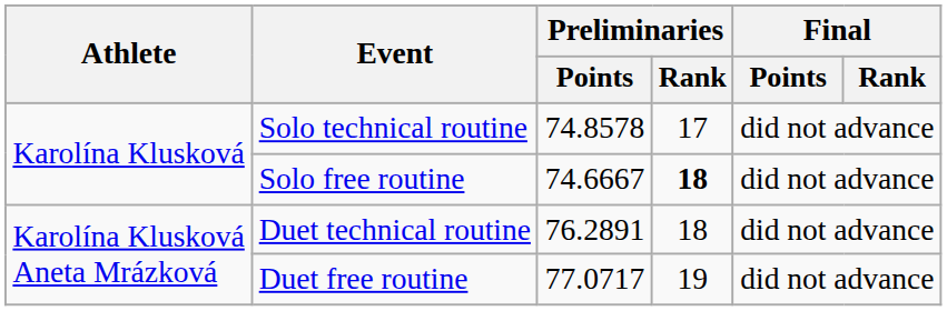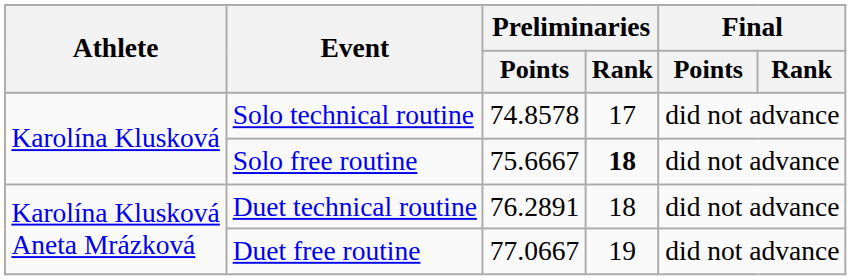 <table class="wikitable" style="text-align:center; font-size:90%">
 <tr>
 <th rowspan="2">Athlete</th>
 <th rowspan="2">Event</th>
 <th colspan="2">Preliminaries</th>
 <th colspan="2">Final</th>
 </tr>
 <tr style="font-size:95%">
 <th>Points</th>
 <th>Rank</th>
 <th>Points</th>
 <th>Rank</th>
 </tr>
 <tr>
 <td align=left rowspan=2><a href='#'>Karolína Klusková</a></td>
 <td align=left><a href='#'>Solo technical routine</a></td>
 <td>74.8578</td>
 <td>17</td>
 <td colspan=2>did not advance</td>
 </tr>
 <tr>
 <td align=left><a href='#'>Solo free routine</a></td>
-<td>74.6667</td>
+<td>75.6667</td>
 <td><strong>18</strong></td>
 <td colspan=2>did not advance</td>
 </tr>
 <tr>
 <td rowspan=2 align=left><a href='#'>Karolína Klusková</a><br><a href='#'>Aneta Mrázková</a></td>
 <td align=left><a href='#'>Duet technical routine</a></td>
 <td>76.2891</td>
 <td>18</td>
 <td colspan=2>did not advance</td>
 </tr>
 <tr>
 <td align=left><a href='#'>Duet free routine</a></td>
-<td>77.0717</td>
+<td>77.0667</td>
 <td>19</td>
 <td colspan=2>did not advance</td>
 </tr>
 </table>
